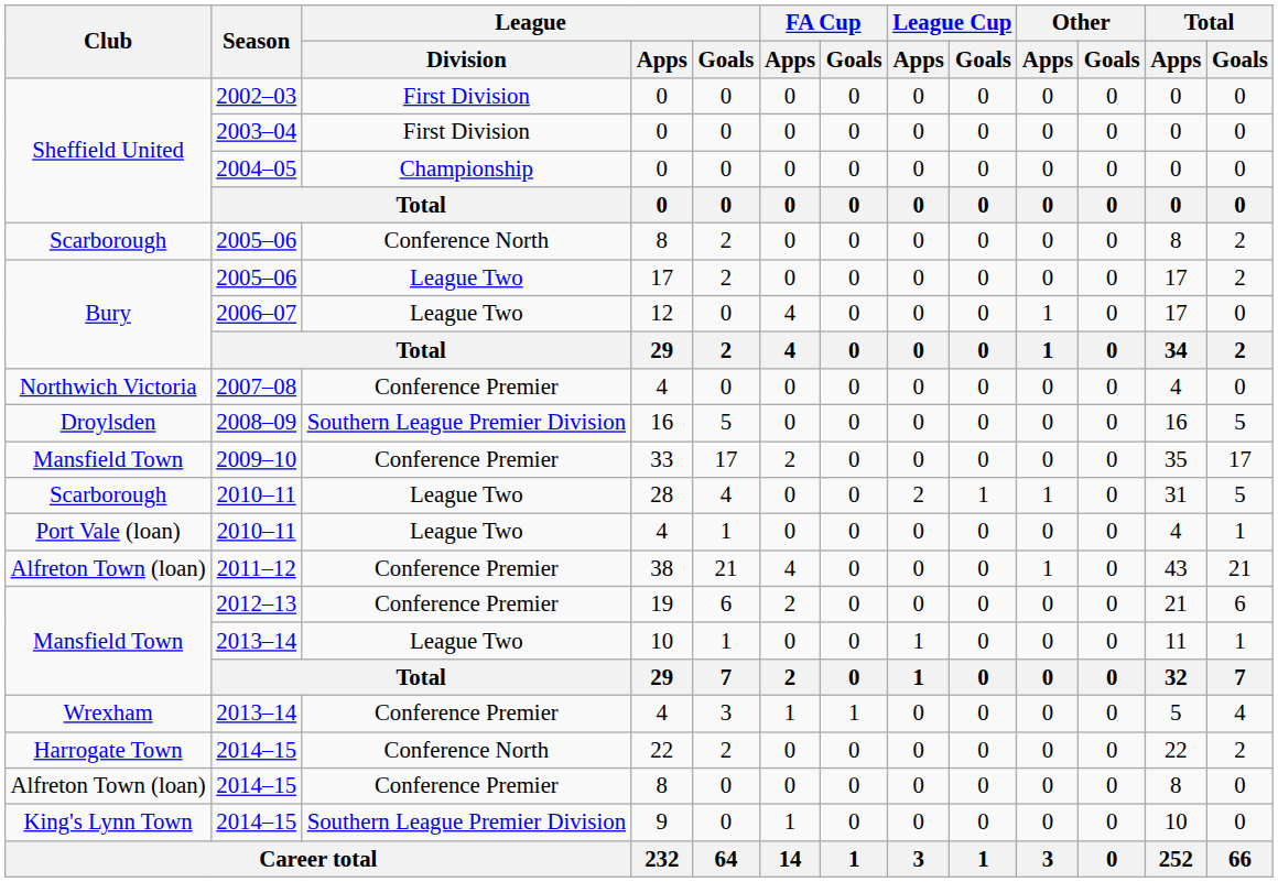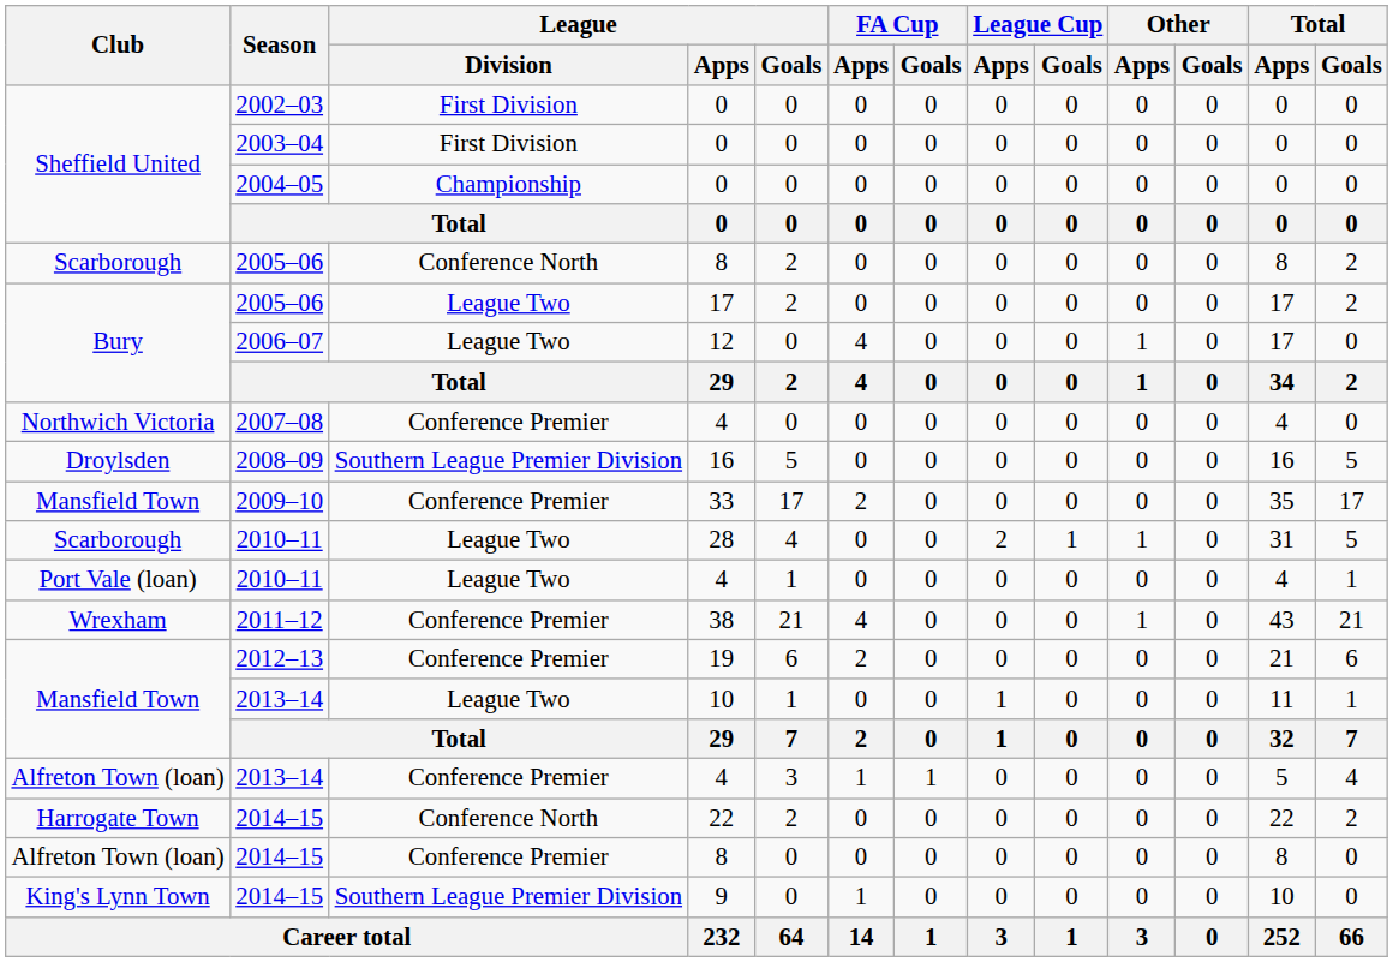 <table class="wikitable" style="text-align:center">
 <tr>
 <th rowspan="2">Club</th>
 <th rowspan="2">Season</th>
 <th colspan="3">League</th>
 <th colspan="2"><a href='#'>FA Cup</a></th>
 <th colspan="2"><a href='#'>League Cup</a></th>
 <th colspan="2">Other</th>
 <th colspan="2">Total</th>
 </tr>
 <tr>
 <th>Division</th>
 <th>Apps</th>
 <th>Goals</th>
 <th>Apps</th>
 <th>Goals</th>
 <th>Apps</th>
 <th>Goals</th>
 <th>Apps</th>
 <th>Goals</th>
 <th>Apps</th>
 <th>Goals</th>
 </tr>
 <tr>
 <td rowspan="4"><a href='#'>Sheffield United</a></td>
 <td><a href='#'>2002–03</a></td>
 <td><a href='#'>First Division</a></td>
 <td>0</td>
 <td>0</td>
 <td>0</td>
 <td>0</td>
 <td>0</td>
 <td>0</td>
 <td>0</td>
 <td>0</td>
 <td>0</td>
 <td>0</td>
 </tr>
 <tr>
 <td><a href='#'>2003–04</a></td>
 <td>First Division</td>
 <td>0</td>
 <td>0</td>
 <td>0</td>
 <td>0</td>
 <td>0</td>
 <td>0</td>
 <td>0</td>
 <td>0</td>
 <td>0</td>
 <td>0</td>
 </tr>
 <tr>
 <td><a href='#'>2004–05</a></td>
 <td><a href='#'>Championship</a></td>
 <td>0</td>
 <td>0</td>
 <td>0</td>
 <td>0</td>
 <td>0</td>
 <td>0</td>
 <td>0</td>
 <td>0</td>
 <td>0</td>
 <td>0</td>
 </tr>
 <tr>
 <th colspan="2">Total</th>
 <th>0</th>
 <th>0</th>
 <th>0</th>
 <th>0</th>
 <th>0</th>
 <th>0</th>
 <th>0</th>
 <th>0</th>
 <th>0</th>
 <th>0</th>
 </tr>
 <tr>
 <td><a href='#'>Scarborough</a></td>
 <td><a href='#'>2005–06</a></td>
 <td>Conference North</td>
 <td>8</td>
 <td>2</td>
 <td>0</td>
 <td>0</td>
 <td>0</td>
 <td>0</td>
 <td>0</td>
 <td>0</td>
 <td>8</td>
 <td>2</td>
 </tr>
 <tr>
 <td rowspan="3"><a href='#'>Bury</a></td>
 <td><a href='#'>2005–06</a></td>
 <td><a href='#'>League Two</a></td>
 <td>17</td>
 <td>2</td>
 <td>0</td>
 <td>0</td>
 <td>0</td>
 <td>0</td>
 <td>0</td>
 <td>0</td>
 <td>17</td>
 <td>2</td>
 </tr>
 <tr>
 <td><a href='#'>2006–07</a></td>
 <td>League Two</td>
 <td>12</td>
 <td>0</td>
 <td>4</td>
 <td>0</td>
 <td>0</td>
 <td>0</td>
 <td>1</td>
 <td>0</td>
 <td>17</td>
 <td>0</td>
 </tr>
 <tr>
 <th colspan="2">Total</th>
 <th>29</th>
 <th>2</th>
 <th>4</th>
 <th>0</th>
 <th>0</th>
 <th>0</th>
 <th>1</th>
 <th>0</th>
 <th>34</th>
 <th>2</th>
 </tr>
 <tr>
 <td><a href='#'>Northwich Victoria</a></td>
 <td><a href='#'>2007–08</a></td>
 <td>Conference Premier</td>
 <td>4</td>
 <td>0</td>
 <td>0</td>
 <td>0</td>
 <td>0</td>
 <td>0</td>
 <td>0</td>
 <td>0</td>
 <td>4</td>
 <td>0</td>
 </tr>
 <tr>
 <td><a href='#'>Droylsden</a></td>
 <td><a href='#'>2008–09</a></td>
 <td><a href='#'>Southern League Premier Division</a></td>
 <td>16</td>
 <td>5</td>
 <td>0</td>
 <td>0</td>
 <td>0</td>
 <td>0</td>
 <td>0</td>
 <td>0</td>
 <td>16</td>
 <td>5</td>
 </tr>
 <tr>
 <td><a href='#'>Mansfield Town</a></td>
 <td><a href='#'>2009–10</a></td>
 <td>Conference Premier</td>
 <td>33</td>
 <td>17</td>
 <td>2</td>
 <td>0</td>
 <td>0</td>
 <td>0</td>
 <td>0</td>
 <td>0</td>
 <td>35</td>
 <td>17</td>
 </tr>
 <tr>
 <td><a href='#'>Scarborough</a></td>
 <td><a href='#'>2010–11</a></td>
 <td>League Two</td>
 <td>28</td>
 <td>4</td>
 <td>0</td>
 <td>0</td>
 <td>2</td>
 <td>1</td>
 <td>1</td>
 <td>0</td>
 <td>31</td>
 <td>5</td>
 </tr>
 <tr>
 <td><a href='#'>Port Vale</a> (loan)</td>
 <td><a href='#'>2010–11</a></td>
 <td>League Two</td>
 <td>4</td>
 <td>1</td>
 <td>0</td>
 <td>0</td>
 <td>0</td>
 <td>0</td>
 <td>0</td>
 <td>0</td>
 <td>4</td>
 <td>1</td>
 </tr>
 <tr>
-<td><a href='#'>Alfreton Town</a> (loan)</td>
+<td><a href='#'>Wrexham</a></td>
 <td><a href='#'>2011–12</a></td>
 <td>Conference Premier</td>
 <td>38</td>
 <td>21</td>
 <td>4</td>
 <td>0</td>
 <td>0</td>
 <td>0</td>
 <td>1</td>
 <td>0</td>
 <td>43</td>
 <td>21</td>
 </tr>
 <tr>
 <td rowspan="3"><a href='#'>Mansfield Town</a></td>
 <td><a href='#'>2012–13</a></td>
 <td>Conference Premier</td>
 <td>19</td>
 <td>6</td>
 <td>2</td>
 <td>0</td>
 <td>0</td>
 <td>0</td>
 <td>0</td>
 <td>0</td>
 <td>21</td>
 <td>6</td>
 </tr>
 <tr>
 <td><a href='#'>2013–14</a></td>
 <td>League Two</td>
 <td>10</td>
 <td>1</td>
 <td>0</td>
 <td>0</td>
 <td>1</td>
 <td>0</td>
 <td>0</td>
 <td>0</td>
 <td>11</td>
 <td>1</td>
 </tr>
 <tr>
 <th colspan="2">Total</th>
 <th>29</th>
 <th>7</th>
 <th>2</th>
 <th>0</th>
 <th>1</th>
 <th>0</th>
 <th>0</th>
 <th>0</th>
 <th>32</th>
 <th>7</th>
 </tr>
 <tr>
-<td><a href='#'>Wrexham</a></td>
+<td><a href='#'>Alfreton Town</a> (loan)</td>
 <td><a href='#'>2013–14</a></td>
 <td>Conference Premier</td>
 <td>4</td>
 <td>3</td>
 <td>1</td>
 <td>1</td>
 <td>0</td>
 <td>0</td>
 <td>0</td>
 <td>0</td>
 <td>5</td>
 <td>4</td>
 </tr>
 <tr>
 <td><a href='#'>Harrogate Town</a></td>
 <td><a href='#'>2014–15</a></td>
 <td>Conference North</td>
 <td>22</td>
 <td>2</td>
 <td>0</td>
 <td>0</td>
 <td>0</td>
 <td>0</td>
 <td>0</td>
 <td>0</td>
 <td>22</td>
 <td>2</td>
 </tr>
 <tr>
 <td>Alfreton Town (loan)</td>
 <td><a href='#'>2014–15</a></td>
 <td>Conference Premier</td>
 <td>8</td>
 <td>0</td>
 <td>0</td>
 <td>0</td>
 <td>0</td>
 <td>0</td>
 <td>0</td>
 <td>0</td>
 <td>8</td>
 <td>0</td>
 </tr>
 <tr>
 <td><a href='#'>King's Lynn Town</a></td>
 <td><a href='#'>2014–15</a></td>
 <td><a href='#'>Southern League Premier Division</a></td>
 <td>9</td>
 <td>0</td>
 <td>1</td>
 <td>0</td>
 <td>0</td>
 <td>0</td>
 <td>0</td>
 <td>0</td>
 <td>10</td>
 <td>0</td>
 </tr>
 <tr>
 <th colspan="3">Career total</th>
 <th>232</th>
 <th>64</th>
 <th>14</th>
 <th>1</th>
 <th>3</th>
 <th>1</th>
 <th>3</th>
 <th>0</th>
 <th>252</th>
 <th>66</th>
 </tr>
 </table>
